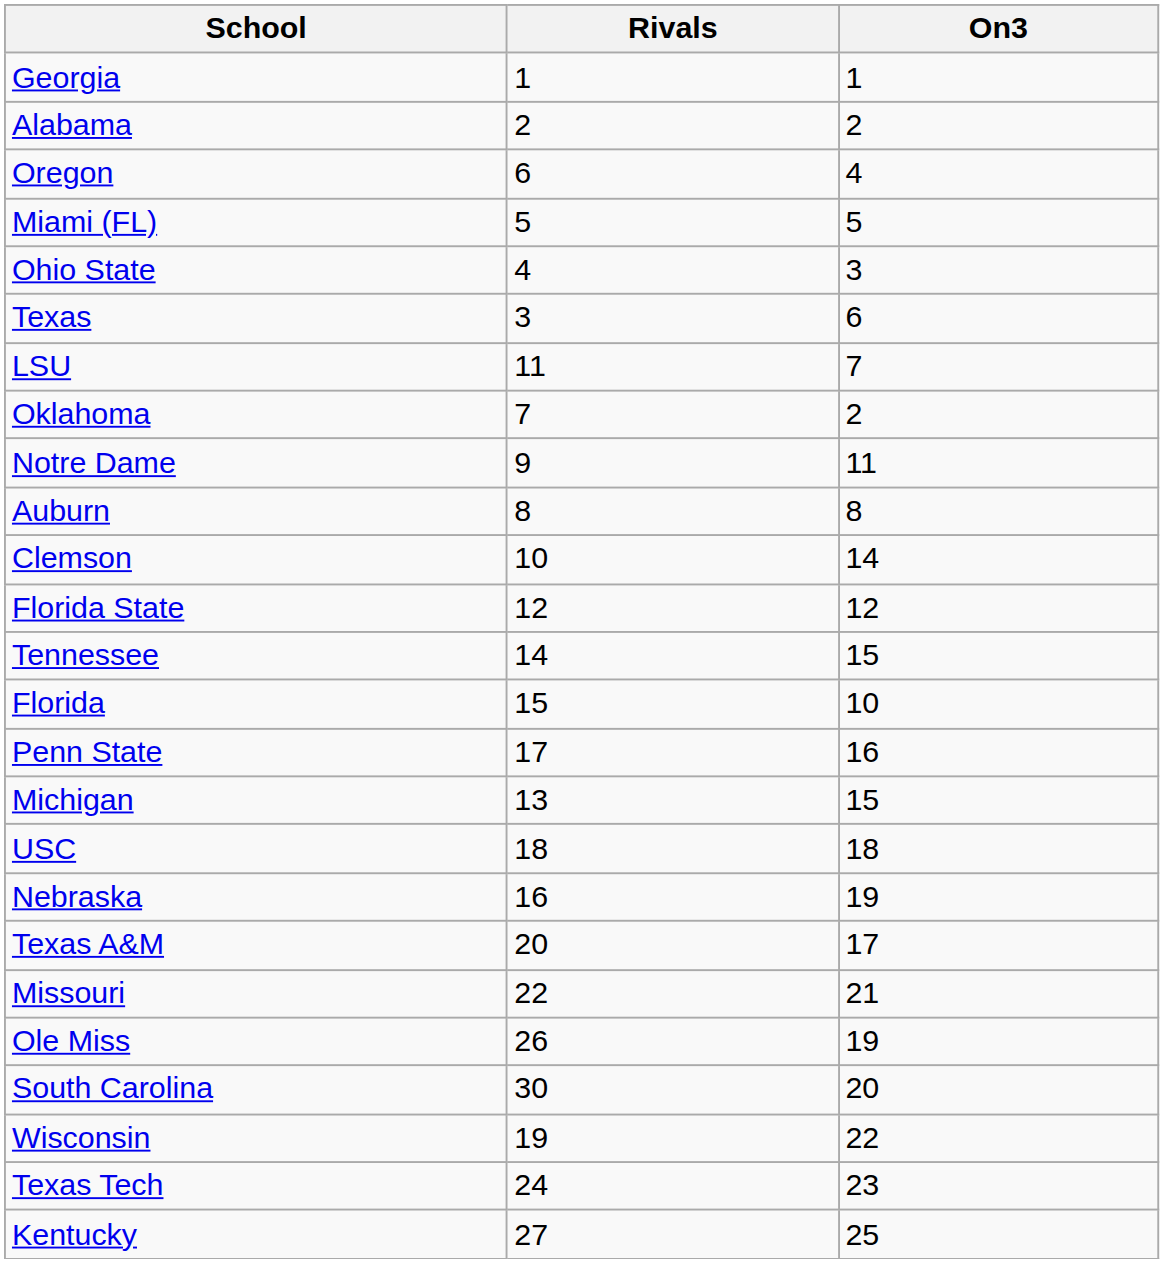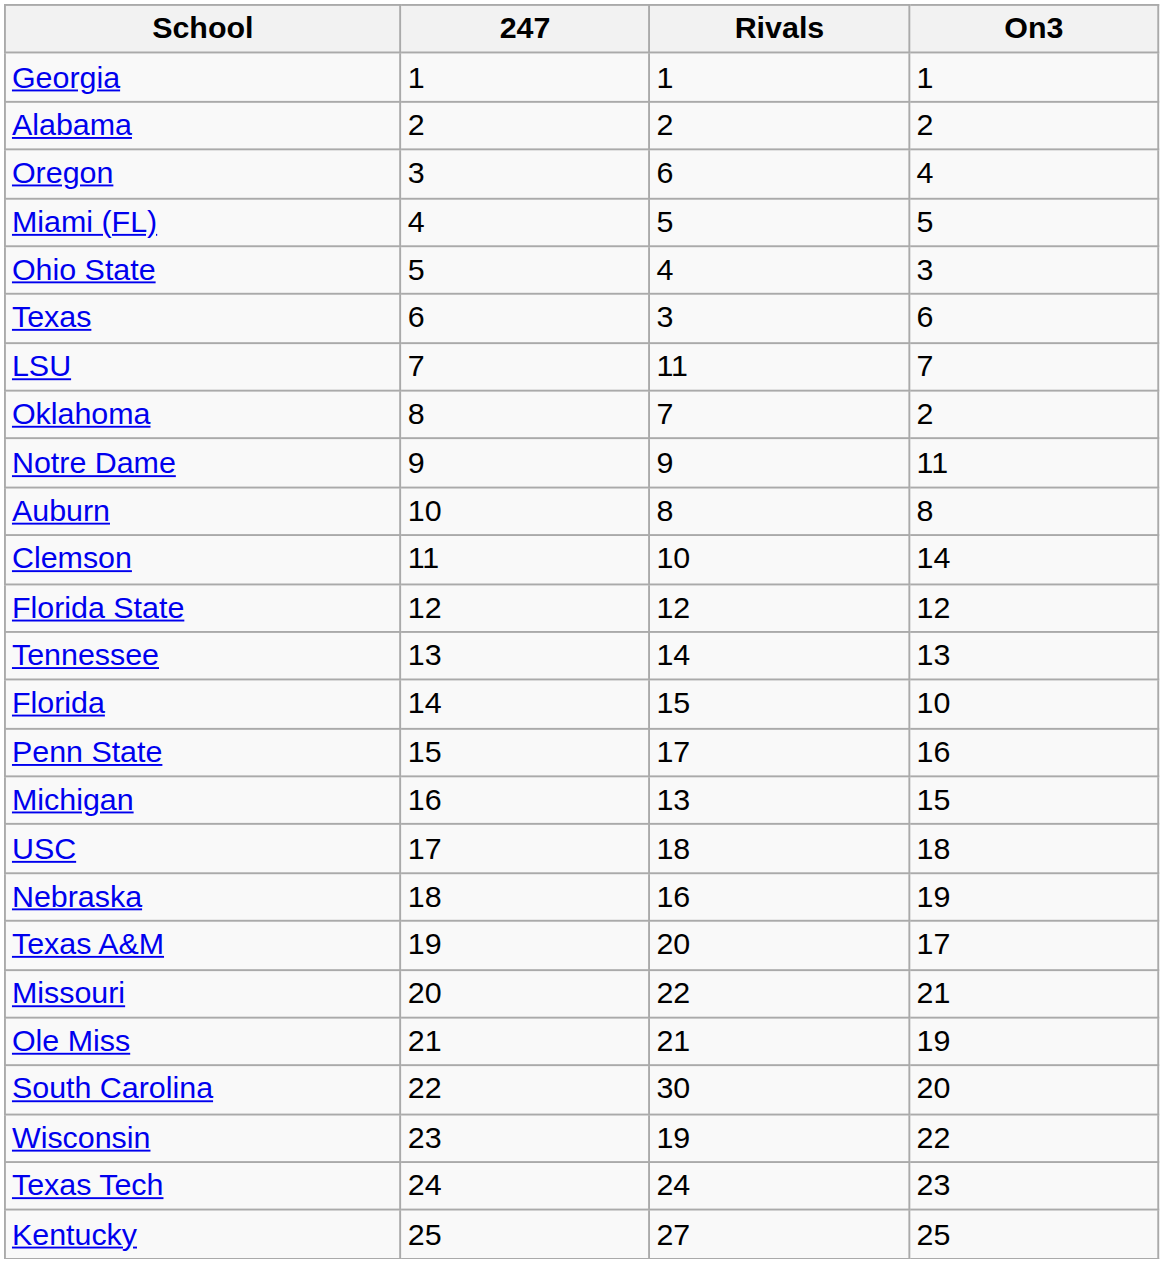 <table class="wikitable sortable">
 <tr>
 <th bgcolor="#DDDDFF" width="12%">School</th>
+<th bgcolor="#DDDDFF" width="8%">247 </th>
 <th bgcolor="#DDDDFF" width="8%">Rivals</th>
 <th bgcolor="#DDDDFF" width="8%">On3</th>
 </tr>
 <tr>
 <td><a href='#'>Georgia</a></td>
 <td>1</td>
 <td>1</td>
+<td>1</td>
 </tr>
 <tr>
 <td><a href='#'>Alabama</a></td>
 <td>2</td>
 <td>2</td>
+<td>2</td>
 </tr>
 <tr>
 <td><a href='#'>Oregon</a></td>
+<td>3</td>
 <td>6</td>
 <td>4</td>
 </tr>
 <tr>
 <td><a href='#'>Miami (FL)</a></td>
+<td>4</td>
 <td>5</td>
 <td>5</td>
 </tr>
 <tr>
 <td><a href='#'>Ohio State</a></td>
+<td>5</td>
 <td>4</td>
 <td>3</td>
 </tr>
 <tr>
 <td><a href='#'>Texas</a></td>
+<td>6</td>
 <td>3</td>
 <td>6</td>
 </tr>
 <tr>
 <td><a href='#'>LSU</a></td>
+<td>7</td>
 <td>11</td>
 <td>7</td>
 </tr>
 <tr>
 <td><a href='#'>Oklahoma</a></td>
+<td>8</td>
 <td>7</td>
 <td>2</td>
 </tr>
 <tr>
 <td><a href='#'>Notre Dame</a></td>
 <td>9</td>
+<td>9</td>
 <td>11</td>
 </tr>
 <tr>
 <td><a href='#'>Auburn</a></td>
+<td>10</td>
 <td>8</td>
 <td>8</td>
 </tr>
 <tr>
 <td><a href='#'>Clemson</a></td>
+<td>11</td>
 <td>10</td>
 <td>14</td>
 </tr>
 <tr>
 <td><a href='#'>Florida State</a></td>
 <td>12</td>
 <td>12</td>
+<td>12</td>
 </tr>
 <tr>
 <td><a href='#'>Tennessee</a></td>
+<td>13</td>
 <td>14</td>
-<td>15</td>
+<td>13</td>
 </tr>
 <tr>
 <td><a href='#'>Florida</a></td>
+<td>14</td>
 <td>15</td>
 <td>10</td>
 </tr>
 <tr>
 <td><a href='#'>Penn State</a></td>
+<td>15</td>
 <td>17</td>
 <td>16</td>
 </tr>
 <tr>
 <td><a href='#'>Michigan</a></td>
+<td>16</td>
 <td>13</td>
 <td>15</td>
 </tr>
 <tr>
 <td><a href='#'>USC</a></td>
+<td>17</td>
 <td>18</td>
 <td>18</td>
 </tr>
 <tr>
 <td><a href='#'>Nebraska</a></td>
+<td>18</td>
 <td>16</td>
 <td>19</td>
 </tr>
 <tr>
 <td><a href='#'>Texas A&M</a></td>
+<td>19</td>
 <td>20</td>
 <td>17</td>
 </tr>
 <tr>
 <td><a href='#'>Missouri</a></td>
+<td>20</td>
 <td>22</td>
 <td>21</td>
 </tr>
 <tr>
 <td><a href='#'>Ole Miss</a></td>
-<td>26</td>
+<td>21</td>
+<td>21</td>
 <td>19</td>
 </tr>
 <tr>
 <td><a href='#'>South Carolina</a></td>
+<td>22</td>
 <td>30</td>
 <td>20</td>
 </tr>
 <tr>
 <td><a href='#'>Wisconsin</a></td>
+<td>23</td>
 <td>19</td>
 <td>22</td>
 </tr>
 <tr>
 <td><a href='#'>Texas Tech</a></td>
 <td>24</td>
+<td>24</td>
 <td>23</td>
 </tr>
 <tr>
 <td><a href='#'>Kentucky</a></td>
+<td>25</td>
 <td>27</td>
 <td>25</td>
 </tr>
 </table>
